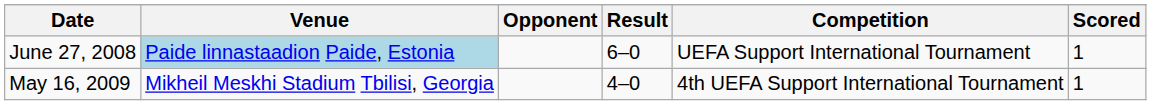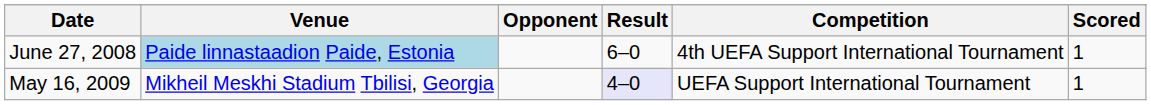 <table class=wikitable>
 <tr>
 </tr>
 <tr>
 <th>Date</th>
 <th>Venue</th>
 <th>Opponent</th>
 <th>Result</th>
 <th>Competition</th>
 <th>Scored</th>
 </tr>
 <tr>
 <td>June 27, 2008</td>
 <td style="background: lightblue;"><a href='#'>Paide linnastaadion</a> <a href='#'>Paide</a>, <a href='#'>Estonia</a></td>
 <td></td>
 <td>6–0</td>
-<td>UEFA Support International Tournament</td>
+<td>4th UEFA Support International Tournament</td>
 <td>1</td>
 </tr>
 <tr>
 <td>May 16, 2009</td>
 <td><a href='#'>Mikheil Meskhi Stadium</a> <a href='#'>Tbilisi</a>, <a href='#'>Georgia</a></td>
 <td></td>
-<td>4–0</td>
-<td>4th UEFA Support International Tournament</td>
+<td style="background: lavender;">4–0</td>
+<td>UEFA Support International Tournament</td>
 <td>1</td>
 </tr>
 </table>
